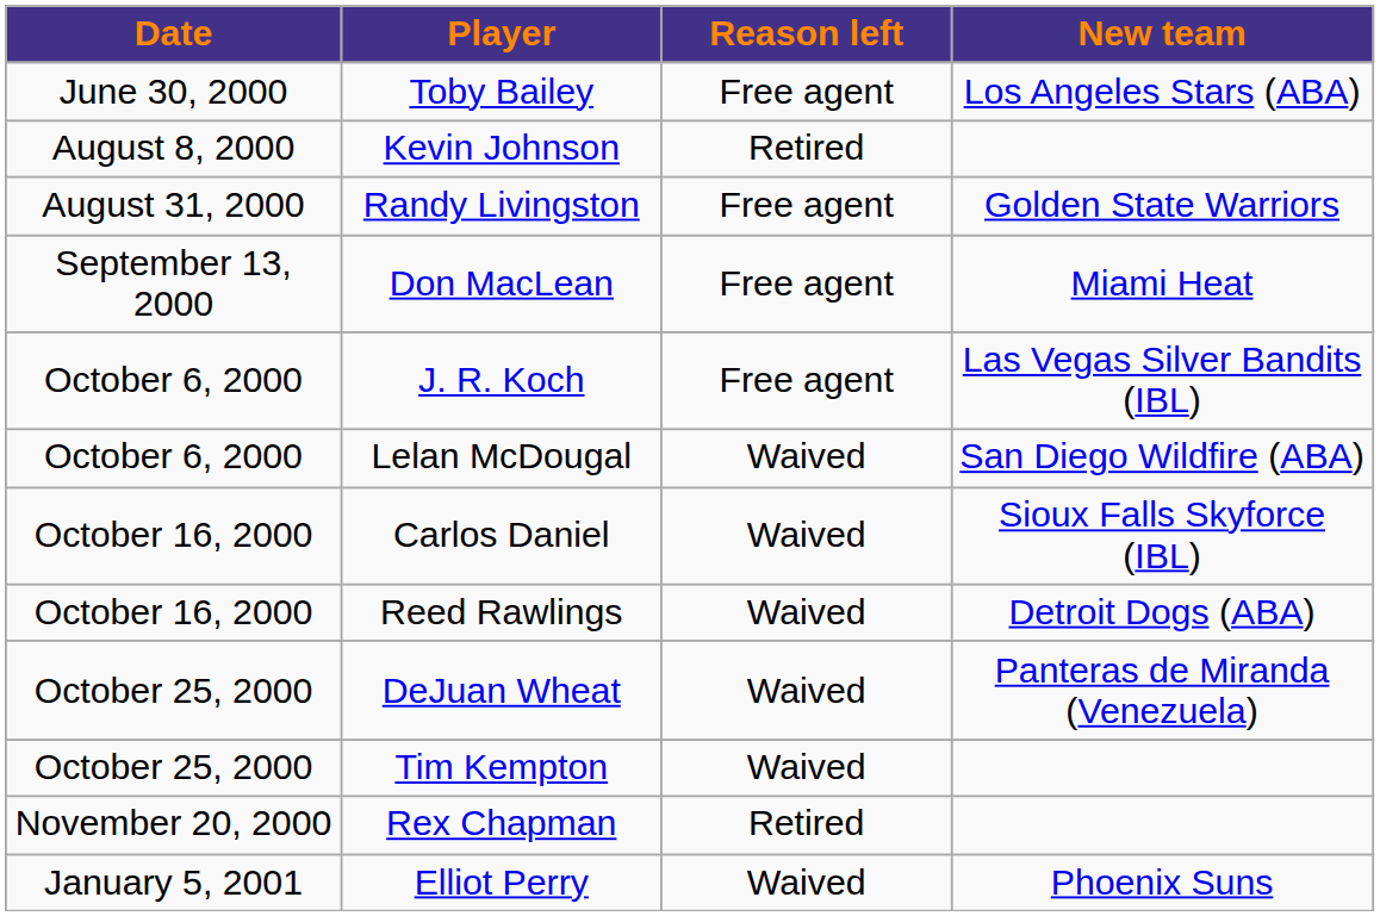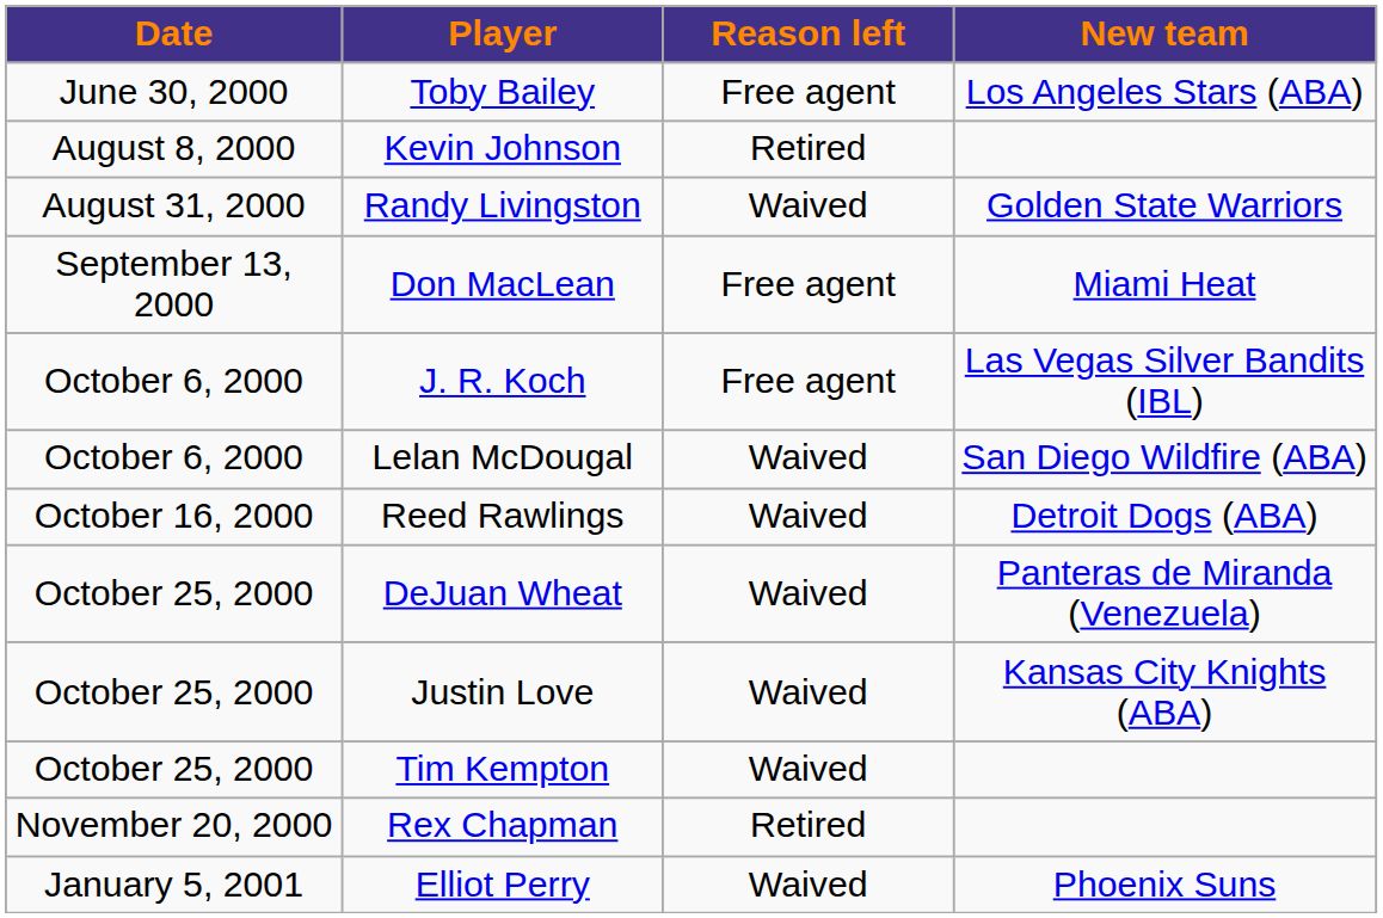 <table class="wikitable sortable sortable">
 <tr>
 <th style="background:#423189; color:#FF8800" width="10%">Date</th>
 <th style="background:#423189; color:#FF8800" width="10%">Player</th>
 <th style="background:#423189; color:#FF8800" width="10%">Reason left</th>
 <th style="background:#423189; color:#FF8800" width="15%">New team</th>
 </tr>
 <tr style="text-align: center">
 <td>June 30, 2000</td>
 <td><a href='#'>Toby Bailey</a></td>
 <td>Free agent</td>
 <td><a href='#'>Los Angeles Stars</a> (<a href='#'>ABA</a>)</td>
 </tr>
 <tr style="text-align: center">
 <td>August 8, 2000</td>
 <td><a href='#'>Kevin Johnson</a></td>
 <td>Retired</td>
 <td></td>
 </tr>
 <tr style="text-align: center">
 <td>August 31, 2000</td>
 <td><a href='#'>Randy Livingston</a></td>
-<td>Free agent</td>
+<td>Waived</td>
 <td><a href='#'>Golden State Warriors</a></td>
 </tr>
 <tr style="text-align: center">
 <td>September 13, 2000</td>
 <td><a href='#'>Don MacLean</a></td>
 <td>Free agent</td>
 <td><a href='#'>Miami Heat</a></td>
 </tr>
 <tr style="text-align: center">
 <td>October 6, 2000</td>
 <td><a href='#'>J. R. Koch</a></td>
 <td>Free agent</td>
 <td><a href='#'>Las Vegas Silver Bandits</a> (<a href='#'>IBL</a>)</td>
 </tr>
 <tr style="text-align: center">
 <td>October 6, 2000</td>
 <td>Lelan McDougal</td>
 <td>Waived</td>
 <td><a href='#'>San Diego Wildfire</a> (<a href='#'>ABA</a>)</td>
 </tr>
 <tr style="text-align: center">
 <td>October 16, 2000</td>
-<td>Carlos Daniel</td>
-<td>Waived</td>
-<td><a href='#'>Sioux Falls Skyforce</a> (<a href='#'>IBL</a>)</td>
-</tr>
-<tr style="text-align: center">
-<td>October 16, 2000</td>
 <td>Reed Rawlings</td>
 <td>Waived</td>
 <td><a href='#'>Detroit Dogs</a> (<a href='#'>ABA</a>)</td>
 </tr>
 <tr style="text-align: center">
 <td>October 25, 2000</td>
 <td><a href='#'>DeJuan Wheat</a></td>
 <td>Waived</td>
 <td><a href='#'>Panteras de Miranda</a> (<a href='#'>Venezuela</a>)</td>
+</tr>
+<tr style="text-align: center">
+<td>October 25, 2000</td>
+<td>Justin Love</td>
+<td>Waived</td>
+<td><a href='#'>Kansas City Knights</a> (<a href='#'>ABA</a>)</td>
 </tr>
 <tr style="text-align: center">
 <td>October 25, 2000</td>
 <td><a href='#'>Tim Kempton</a></td>
 <td>Waived</td>
 <td></td>
 </tr>
 <tr style="text-align: center">
 <td>November 20, 2000</td>
 <td><a href='#'>Rex Chapman</a></td>
 <td>Retired</td>
 <td></td>
 </tr>
 <tr style="text-align: center">
 <td>January 5, 2001</td>
 <td><a href='#'>Elliot Perry</a></td>
 <td>Waived</td>
 <td><a href='#'>Phoenix Suns</a></td>
 </tr>
 </table>
